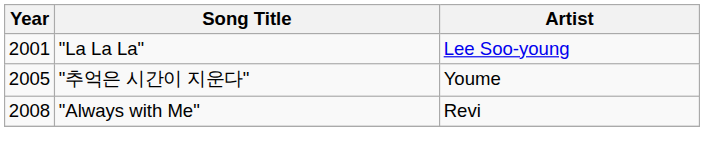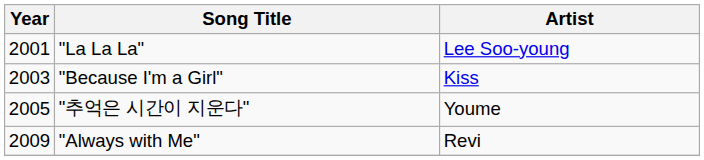 <table class="wikitable" style="width:600px">
 <tr>
 <th width=10>Year</th>
 <th>Song Title</th>
 <th>Artist</th>
 </tr>
 <tr>
 <td>2001</td>
 <td>"La La La"</td>
 <td><a href='#'>Lee Soo-young</a></td>
 </tr>
 <tr>
+<td>2003</td>
+<td>"Because I'm a Girl"</td>
+<td><a href='#'>Kiss</a></td>
+</tr>
+<tr>
 <td>2005</td>
 <td>"추억은 시간이 지운다"</td>
 <td>Youme</td>
 </tr>
 <tr>
-<td>2008</td>
+<td>2009</td>
 <td>"Always with Me"</td>
 <td>Revi</td>
 </tr>
 <tr>
 </tr>
 </table>
